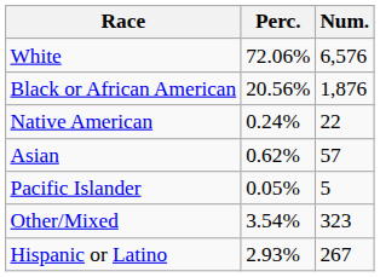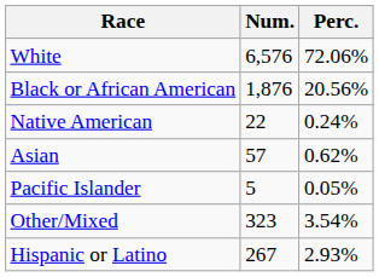 <table class="wikitable">
 <tr>
 <th>Race</th>
+<th>Num.</th>
 <th>Perc.</th>
-<th>Num.</th>
 </tr>
 <tr>
 <td><a href='#'>White</a></td>
+<td>6,576</td>
 <td>72.06%</td>
-<td>6,576</td>
 </tr>
 <tr>
 <td><a href='#'>Black or African American</a></td>
+<td>1,876</td>
 <td>20.56%</td>
-<td>1,876</td>
 </tr>
 <tr>
 <td><a href='#'>Native American</a></td>
+<td>22</td>
 <td>0.24%</td>
-<td>22</td>
 </tr>
 <tr>
 <td><a href='#'>Asian</a></td>
+<td>57</td>
 <td>0.62%</td>
-<td>57</td>
 </tr>
 <tr>
 <td><a href='#'>Pacific Islander</a></td>
+<td>5</td>
 <td>0.05%</td>
-<td>5</td>
 </tr>
 <tr>
 <td><a href='#'>Other/Mixed</a></td>
+<td>323</td>
 <td>3.54%</td>
-<td>323</td>
 </tr>
 <tr>
 <td><a href='#'>Hispanic</a> or <a href='#'>Latino</a></td>
+<td>267</td>
 <td>2.93%</td>
-<td>267</td>
 </tr>
 </table>
